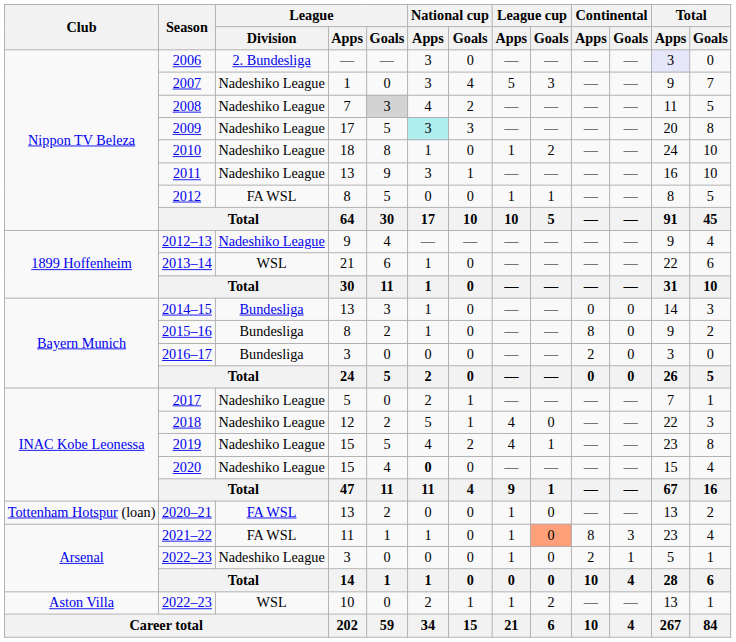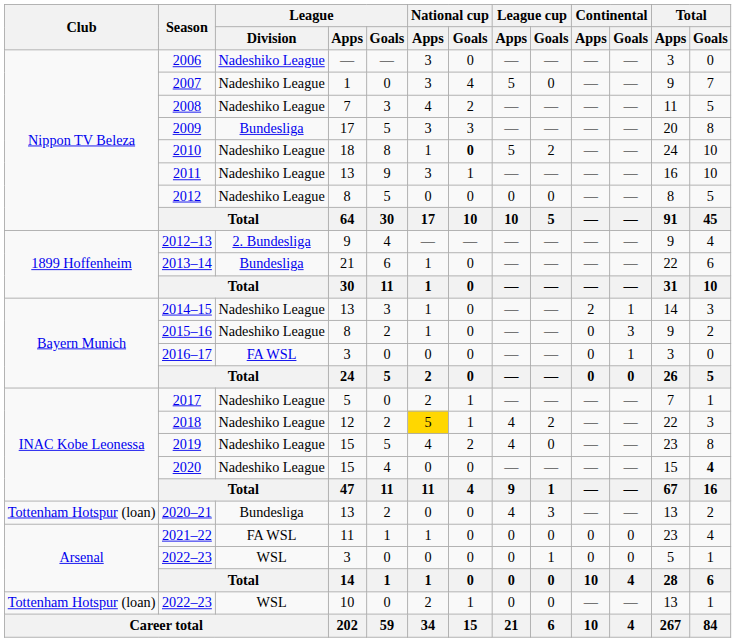 <table class="wikitable" style="text-align:center">
 <tr>
 <th rowspan="2">Club</th>
 <th rowspan="2">Season</th>
 <th colspan="3">League</th>
 <th colspan="2">National cup</th>
 <th colspan="2">League cup</th>
 <th colspan="2">Continental</th>
 <th colspan="2">Total</th>
 </tr>
 <tr>
 <th>Division</th>
 <th>Apps</th>
 <th>Goals</th>
 <th>Apps</th>
 <th>Goals</th>
 <th>Apps</th>
 <th>Goals</th>
 <th>Apps</th>
 <th>Goals</th>
 <th>Apps</th>
 <th>Goals</th>
 </tr>
 <tr>
 <td rowspan="8"><a href='#'>Nippon TV Beleza</a></td>
 <td><a href='#'>2006</a></td>
-<td><a href='#'>2. Bundesliga</a></td>
+<td><a href='#'>Nadeshiko League</a></td>
 <td>—</td>
 <td>—</td>
 <td>3</td>
 <td>0</td>
 <td>—</td>
 <td>—</td>
 <td>—</td>
 <td>—</td>
-<td style="background: lavender;">3</td>
+<td>3</td>
 <td>0</td>
 </tr>
 <tr>
 <td><a href='#'>2007</a></td>
 <td>Nadeshiko League</td>
 <td>1</td>
 <td>0</td>
 <td>3</td>
 <td>4</td>
 <td>5</td>
-<td>3</td>
+<td>0</td>
 <td>—</td>
 <td>—</td>
 <td>9</td>
 <td>7</td>
 </tr>
 <tr>
 <td><a href='#'>2008</a></td>
 <td>Nadeshiko League</td>
 <td>7</td>
-<td style="background: lightgrey;">3</td>
+<td>3</td>
 <td>4</td>
 <td>2</td>
 <td>—</td>
 <td>—</td>
 <td>—</td>
 <td>—</td>
 <td>11</td>
 <td>5</td>
 </tr>
 <tr>
 <td><a href='#'>2009</a></td>
-<td>Nadeshiko League</td>
+<td><a href='#'>Bundesliga</a></td>
 <td>17</td>
 <td>5</td>
-<td style="background: paleturquoise;">3</td>
+<td>3</td>
 <td>3</td>
 <td>—</td>
 <td>—</td>
 <td>—</td>
 <td>—</td>
 <td>20</td>
 <td>8</td>
 </tr>
 <tr>
 <td><a href='#'>2010</a></td>
 <td>Nadeshiko League</td>
 <td>18</td>
 <td>8</td>
 <td>1</td>
-<td>0</td>
-<td>1</td>
+<td><strong>0</strong></td>
+<td>5</td>
 <td>2</td>
 <td>—</td>
 <td>—</td>
 <td>24</td>
 <td>10</td>
 </tr>
 <tr>
 <td><a href='#'>2011</a></td>
 <td>Nadeshiko League</td>
 <td>13</td>
 <td>9</td>
 <td>3</td>
 <td>1</td>
 <td>—</td>
 <td>—</td>
 <td>—</td>
 <td>—</td>
 <td>16</td>
 <td>10</td>
 </tr>
 <tr>
 <td><a href='#'>2012</a></td>
-<td>FA WSL</td>
+<td>Nadeshiko League</td>
 <td>8</td>
 <td>5</td>
 <td>0</td>
 <td>0</td>
-<td>1</td>
-<td>1</td>
+<td>0</td>
+<td>0</td>
 <td>—</td>
 <td>—</td>
 <td>8</td>
 <td>5</td>
 </tr>
 <tr>
 <th colspan="2">Total</th>
 <th>64</th>
 <th>30</th>
 <th>17</th>
 <th>10</th>
 <th>10</th>
 <th>5</th>
 <th>—</th>
 <th>—</th>
 <th>91</th>
 <th>45</th>
 </tr>
 <tr>
 <td rowspan="3"><a href='#'>1899 Hoffenheim</a></td>
 <td><a href='#'>2012–13</a></td>
-<td><a href='#'>Nadeshiko League</a></td>
+<td><a href='#'>2. Bundesliga</a></td>
 <td>9</td>
 <td>4</td>
 <td>—</td>
 <td>—</td>
 <td>—</td>
 <td>—</td>
 <td>—</td>
 <td>—</td>
 <td>9</td>
 <td>4</td>
 </tr>
 <tr>
 <td><a href='#'>2013–14</a></td>
-<td>WSL</td>
+<td><a href='#'>Bundesliga</a></td>
 <td>21</td>
 <td>6</td>
 <td>1</td>
 <td>0</td>
 <td>—</td>
 <td>—</td>
 <td>—</td>
 <td>—</td>
 <td>22</td>
 <td>6</td>
 </tr>
 <tr>
 <th colspan="2">Total</th>
 <th>30</th>
 <th>11</th>
 <th>1</th>
 <th>0</th>
 <th>—</th>
 <th>—</th>
 <th>—</th>
 <th>—</th>
 <th>31</th>
 <th>10</th>
 </tr>
 <tr>
 <td rowspan="4"><a href='#'>Bayern Munich</a></td>
 <td><a href='#'>2014–15</a></td>
-<td><a href='#'>Bundesliga</a></td>
+<td>Nadeshiko League</td>
 <td>13</td>
 <td>3</td>
 <td>1</td>
 <td>0</td>
 <td>—</td>
 <td>—</td>
-<td>0</td>
-<td>0</td>
+<td>2</td>
+<td>1</td>
 <td>14</td>
 <td>3</td>
 </tr>
 <tr>
 <td><a href='#'>2015–16</a></td>
-<td>Bundesliga</td>
+<td>Nadeshiko League</td>
 <td>8</td>
 <td>2</td>
 <td>1</td>
 <td>0</td>
 <td>—</td>
 <td>—</td>
-<td>8</td>
 <td>0</td>
+<td>3</td>
 <td>9</td>
 <td>2</td>
 </tr>
 <tr>
 <td><a href='#'>2016–17</a></td>
-<td>Bundesliga</td>
+<td><a href='#'>FA WSL</a></td>
 <td>3</td>
 <td>0</td>
 <td>0</td>
 <td>0</td>
 <td>—</td>
 <td>—</td>
-<td>2</td>
 <td>0</td>
+<td>1</td>
 <td>3</td>
 <td>0</td>
 </tr>
 <tr>
 <th colspan="2">Total</th>
 <th>24</th>
 <th>5</th>
 <th>2</th>
 <th>0</th>
 <th>—</th>
 <th>—</th>
 <th>0</th>
 <th>0</th>
 <th>26</th>
 <th>5</th>
 </tr>
 <tr>
 <td rowspan="5"><a href='#'>INAC Kobe Leonessa</a></td>
 <td><a href='#'>2017</a></td>
 <td>Nadeshiko League</td>
 <td>5</td>
 <td>0</td>
 <td>2</td>
 <td>1</td>
 <td>—</td>
 <td>—</td>
 <td>—</td>
 <td>—</td>
 <td>7</td>
 <td>1</td>
 </tr>
 <tr>
 <td><a href='#'>2018</a></td>
 <td>Nadeshiko League</td>
 <td>12</td>
 <td>2</td>
-<td>5</td>
+<td style="background: gold;">5</td>
 <td>1</td>
 <td>4</td>
-<td>0</td>
+<td>2</td>
 <td>—</td>
 <td>—</td>
 <td>22</td>
 <td>3</td>
 </tr>
 <tr>
 <td><a href='#'>2019</a></td>
 <td>Nadeshiko League</td>
 <td>15</td>
 <td>5</td>
 <td>4</td>
 <td>2</td>
 <td>4</td>
-<td>1</td>
+<td>0</td>
 <td>—</td>
 <td>—</td>
 <td>23</td>
 <td>8</td>
 </tr>
 <tr>
 <td><a href='#'>2020</a></td>
 <td>Nadeshiko League</td>
 <td>15</td>
 <td>4</td>
-<td><strong>0</strong></td>
+<td>0</td>
 <td>0</td>
 <td>—</td>
 <td>—</td>
 <td>—</td>
 <td>—</td>
 <td>15</td>
-<td>4</td>
+<td><strong>4</strong></td>
 </tr>
 <tr>
 <th colspan="2">Total</th>
 <th>47</th>
 <th>11</th>
 <th>11</th>
 <th>4</th>
 <th>9</th>
 <th>1</th>
 <th>—</th>
 <th>—</th>
 <th>67</th>
 <th>16</th>
 </tr>
 <tr>
 <td><a href='#'>Tottenham Hotspur</a> (loan)</td>
 <td><a href='#'>2020–21</a></td>
-<td><a href='#'>FA WSL</a></td>
+<td>Bundesliga</td>
 <td>13</td>
 <td>2</td>
 <td>0</td>
 <td>0</td>
-<td>1</td>
-<td>0</td>
+<td>4</td>
+<td>3</td>
 <td>—</td>
 <td>—</td>
 <td>13</td>
 <td>2</td>
 </tr>
 <tr>
 <td rowspan="3"><a href='#'>Arsenal</a></td>
 <td><a href='#'>2021–22</a></td>
 <td>FA WSL</td>
 <td>11</td>
 <td>1</td>
 <td>1</td>
 <td>0</td>
-<td>1</td>
-<td style="background: lightsalmon;">0</td>
-<td>8</td>
-<td>3</td>
+<td>0</td>
+<td>0</td>
+<td>0</td>
+<td>0</td>
 <td>23</td>
 <td>4</td>
 </tr>
 <tr>
 <td><a href='#'>2022–23</a></td>
-<td>Nadeshiko League</td>
+<td>WSL</td>
 <td>3</td>
+<td>0</td>
 <td>0</td>
 <td>0</td>
 <td>0</td>
 <td>1</td>
 <td>0</td>
-<td>2</td>
-<td>1</td>
+<td>0</td>
 <td>5</td>
 <td>1</td>
 </tr>
 <tr>
 <th colspan="2">Total</th>
 <th>14</th>
 <th>1</th>
 <th>1</th>
 <th>0</th>
 <th>0</th>
 <th>0</th>
 <th>10</th>
 <th>4</th>
 <th>28</th>
 <th>6</th>
 </tr>
 <tr>
-<td><a href='#'>Aston Villa</a></td>
+<td><a href='#'>Tottenham Hotspur</a> (loan)</td>
 <td><a href='#'>2022–23</a></td>
 <td>WSL</td>
 <td>10</td>
 <td>0</td>
 <td>2</td>
 <td>1</td>
-<td>1</td>
-<td>2</td>
+<td>0</td>
+<td>0</td>
 <td>—</td>
 <td>—</td>
 <td>13</td>
 <td>1</td>
 </tr>
 <tr>
 <th colspan="3">Career total</th>
 <th>202</th>
 <th>59</th>
 <th>34</th>
 <th>15</th>
 <th>21</th>
 <th>6</th>
 <th>10</th>
 <th>4</th>
 <th>267</th>
 <th>84</th>
 </tr>
 </table>
